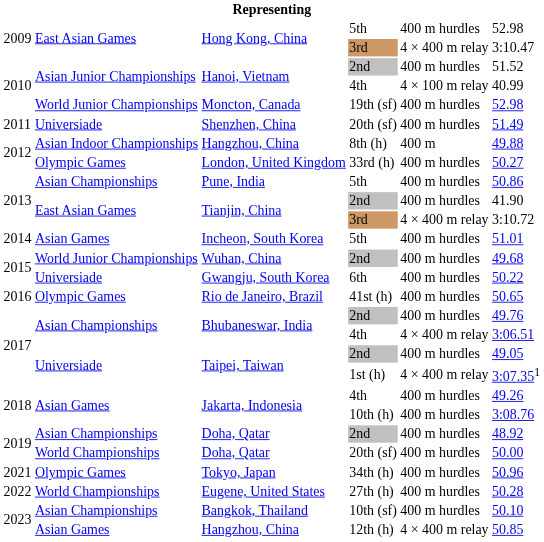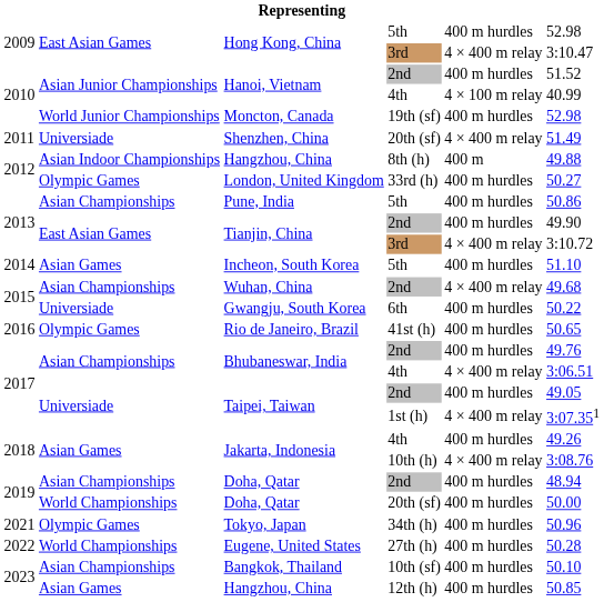 <table>
 <tr>
 <th colspan="6">Representing </th>
 </tr>
 <tr>
 <td rowspan=2>2009</td>
 <td rowspan=2><a href='#'>East Asian Games</a></td>
 <td rowspan=2><a href='#'>Hong Kong, China</a></td>
 <td>5th</td>
 <td>400 m hurdles</td>
 <td>52.98</td>
 </tr>
 <tr>
 <td bgcolor=cc9966>3rd</td>
 <td>4 × 400 m relay</td>
 <td>3:10.47</td>
 </tr>
 <tr>
 <td rowspan=3>2010</td>
 <td rowspan=2><a href='#'>Asian Junior Championships</a></td>
 <td rowspan=2><a href='#'>Hanoi, Vietnam</a></td>
 <td bgcolor=silver>2nd</td>
 <td>400 m hurdles</td>
 <td>51.52</td>
 </tr>
 <tr>
 <td>4th</td>
 <td>4 × 100 m relay</td>
 <td>40.99</td>
 </tr>
 <tr>
 <td><a href='#'>World Junior Championships</a></td>
 <td><a href='#'>Moncton, Canada</a></td>
 <td>19th (sf)</td>
 <td>400 m hurdles</td>
 <td><a href='#'>52.98</a></td>
 </tr>
 <tr>
 <td>2011</td>
 <td><a href='#'>Universiade</a></td>
 <td><a href='#'>Shenzhen, China</a></td>
 <td>20th (sf)</td>
-<td>400 m hurdles</td>
+<td>4 × 400 m relay</td>
 <td><a href='#'>51.49</a></td>
 </tr>
 <tr>
 <td rowspan=2>2012</td>
 <td><a href='#'>Asian Indoor Championships</a></td>
 <td><a href='#'>Hangzhou, China</a></td>
 <td>8th (h)</td>
 <td>400 m</td>
 <td><a href='#'>49.88</a></td>
 </tr>
 <tr>
 <td><a href='#'>Olympic Games</a></td>
 <td><a href='#'>London, United Kingdom</a></td>
 <td>33rd (h)</td>
 <td>400 m hurdles</td>
 <td><a href='#'>50.27</a></td>
 </tr>
 <tr>
 <td rowspan=3>2013</td>
 <td><a href='#'>Asian Championships</a></td>
 <td><a href='#'>Pune, India</a></td>
 <td>5th</td>
 <td>400 m hurdles</td>
 <td><a href='#'>50.86</a></td>
 </tr>
 <tr>
 <td rowspan=2><a href='#'>East Asian Games</a></td>
 <td rowspan=2><a href='#'>Tianjin, China</a></td>
 <td bgcolor=silver>2nd</td>
 <td>400 m hurdles</td>
-<td>41.90</td>
+<td>49.90</td>
 </tr>
 <tr>
 <td bgcolor=cc9966>3rd</td>
 <td>4 × 400 m relay</td>
 <td>3:10.72</td>
 </tr>
 <tr>
 <td>2014</td>
 <td><a href='#'>Asian Games</a></td>
 <td><a href='#'>Incheon, South Korea</a></td>
 <td>5th</td>
 <td>400 m hurdles</td>
-<td><a href='#'>51.01</a></td>
+<td><a href='#'>51.10</a></td>
 </tr>
 <tr>
 <td rowspan=2>2015</td>
-<td><a href='#'>World Junior Championships</a></td>
+<td><a href='#'>Asian Championships</a></td>
 <td><a href='#'>Wuhan, China</a></td>
 <td bgcolor=silver>2nd</td>
-<td>400 m hurdles</td>
+<td>4 × 400 m relay</td>
 <td><a href='#'>49.68</a></td>
 </tr>
 <tr>
 <td><a href='#'>Universiade</a></td>
 <td><a href='#'>Gwangju, South Korea</a></td>
 <td>6th</td>
 <td>400 m hurdles</td>
 <td><a href='#'>50.22</a></td>
 </tr>
 <tr>
 <td>2016</td>
 <td><a href='#'>Olympic Games</a></td>
 <td><a href='#'>Rio de Janeiro, Brazil</a></td>
 <td>41st (h)</td>
 <td>400 m hurdles</td>
 <td><a href='#'>50.65</a></td>
 </tr>
 <tr>
 <td rowspan=4>2017</td>
 <td rowspan=2><a href='#'>Asian Championships</a></td>
 <td rowspan=2><a href='#'>Bhubaneswar, India</a></td>
 <td bgcolor=silver>2nd</td>
 <td>400 m hurdles</td>
 <td><a href='#'>49.76</a></td>
 </tr>
 <tr>
 <td>4th</td>
 <td>4 × 400 m relay</td>
 <td><a href='#'>3:06.51</a></td>
 </tr>
 <tr>
 <td rowspan=2><a href='#'>Universiade</a></td>
 <td rowspan=2><a href='#'>Taipei, Taiwan</a></td>
 <td bgcolor=silver>2nd</td>
 <td>400 m hurdles</td>
 <td><a href='#'>49.05</a></td>
 </tr>
 <tr>
 <td>1st (h)</td>
 <td>4 × 400 m relay</td>
 <td><a href='#'>3:07.35</a><sup>1</sup></td>
 </tr>
 <tr>
 <td rowspan=2>2018</td>
 <td rowspan=2><a href='#'>Asian Games</a></td>
 <td rowspan=2><a href='#'>Jakarta, Indonesia</a></td>
 <td>4th</td>
 <td>400 m hurdles</td>
 <td><a href='#'>49.26</a></td>
 </tr>
 <tr>
 <td>10th (h)</td>
-<td>400 m hurdles</td>
+<td>4 × 400 m relay</td>
 <td><a href='#'>3:08.76</a></td>
 </tr>
 <tr>
 <td rowspan=2>2019</td>
 <td><a href='#'>Asian Championships</a></td>
 <td><a href='#'>Doha, Qatar</a></td>
 <td bgcolor=silver>2nd</td>
 <td>400 m hurdles</td>
-<td><a href='#'>48.92</a></td>
+<td><a href='#'>48.94</a></td>
 </tr>
 <tr>
 <td><a href='#'>World Championships</a></td>
 <td><a href='#'>Doha, Qatar</a></td>
 <td>20th (sf)</td>
 <td>400 m hurdles</td>
 <td><a href='#'>50.00</a></td>
 </tr>
 <tr>
 <td>2021</td>
 <td><a href='#'>Olympic Games</a></td>
 <td><a href='#'>Tokyo, Japan</a></td>
 <td>34th (h)</td>
 <td>400 m hurdles</td>
 <td><a href='#'>50.96</a></td>
 </tr>
 <tr>
 <td>2022</td>
 <td><a href='#'>World Championships</a></td>
 <td><a href='#'>Eugene, United States</a></td>
 <td>27th (h)</td>
 <td>400 m hurdles</td>
 <td><a href='#'>50.28</a></td>
 </tr>
 <tr>
 <td rowspan=2>2023</td>
 <td><a href='#'>Asian Championships</a></td>
 <td><a href='#'>Bangkok, Thailand</a></td>
 <td>10th (sf)</td>
 <td>400 m hurdles</td>
 <td><a href='#'>50.10</a></td>
 </tr>
 <tr>
 <td><a href='#'>Asian Games</a></td>
 <td><a href='#'>Hangzhou, China</a></td>
 <td>12th (h)</td>
-<td>4 × 400 m relay</td>
+<td>400 m hurdles</td>
 <td><a href='#'>50.85</a></td>
 </tr>
 </table>
